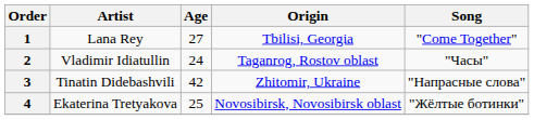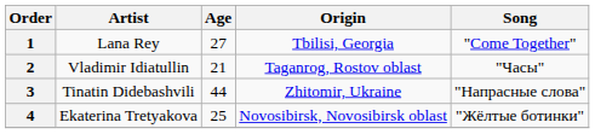 <table class="wikitable" style="text-align:center; line-height:17px;">
 <tr>
 <th scope="col">Order</th>
 <th scope="col">Artist</th>
 <th scope="col">Age</th>
 <th scope="col">Origin</th>
 <th scope="col">Song</th>
 </tr>
 <tr>
 <th>1</th>
 <td>Lana Rey</td>
 <td>27</td>
 <td><a href='#'>Tbilisi, Georgia</a></td>
 <td>"<a href='#'>Come Together</a>"</td>
 </tr>
 <tr>
 <th>2</th>
 <td>Vladimir Idiatullin</td>
-<td>24</td>
+<td>21</td>
 <td><a href='#'>Taganrog, Rostov oblast</a></td>
 <td>"Часы"</td>
 </tr>
 <tr>
 <th>3</th>
 <td>Tinatin Didebashvili</td>
-<td>42</td>
+<td>44</td>
 <td><a href='#'>Zhitomir, Ukraine</a></td>
 <td>"Напрасные слова"</td>
 </tr>
 <tr>
 <th>4</th>
 <td>Ekaterina Tretyakova</td>
 <td>25</td>
 <td><a href='#'>Novosibirsk, Novosibirsk oblast</a></td>
 <td>"Жёлтые ботинки"</td>
 </tr>
 <tr>
 </tr>
 </table>
